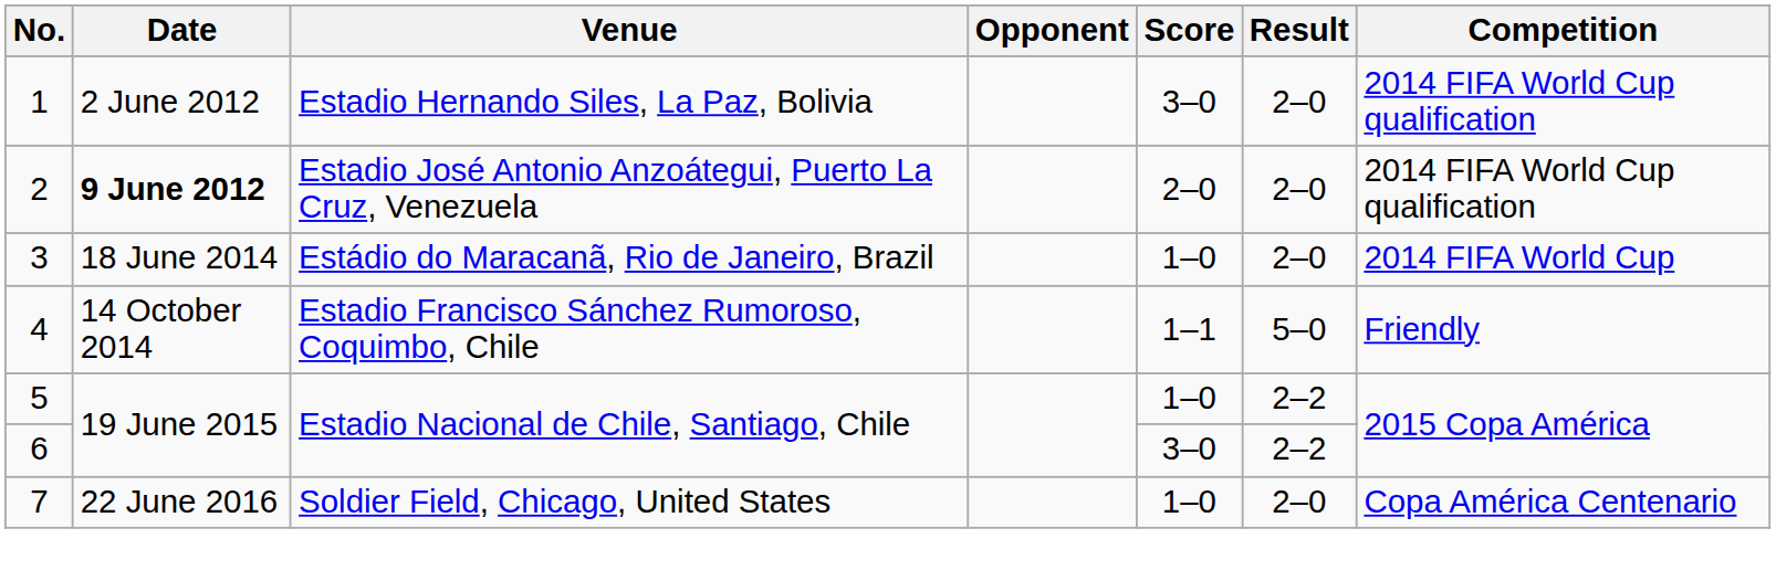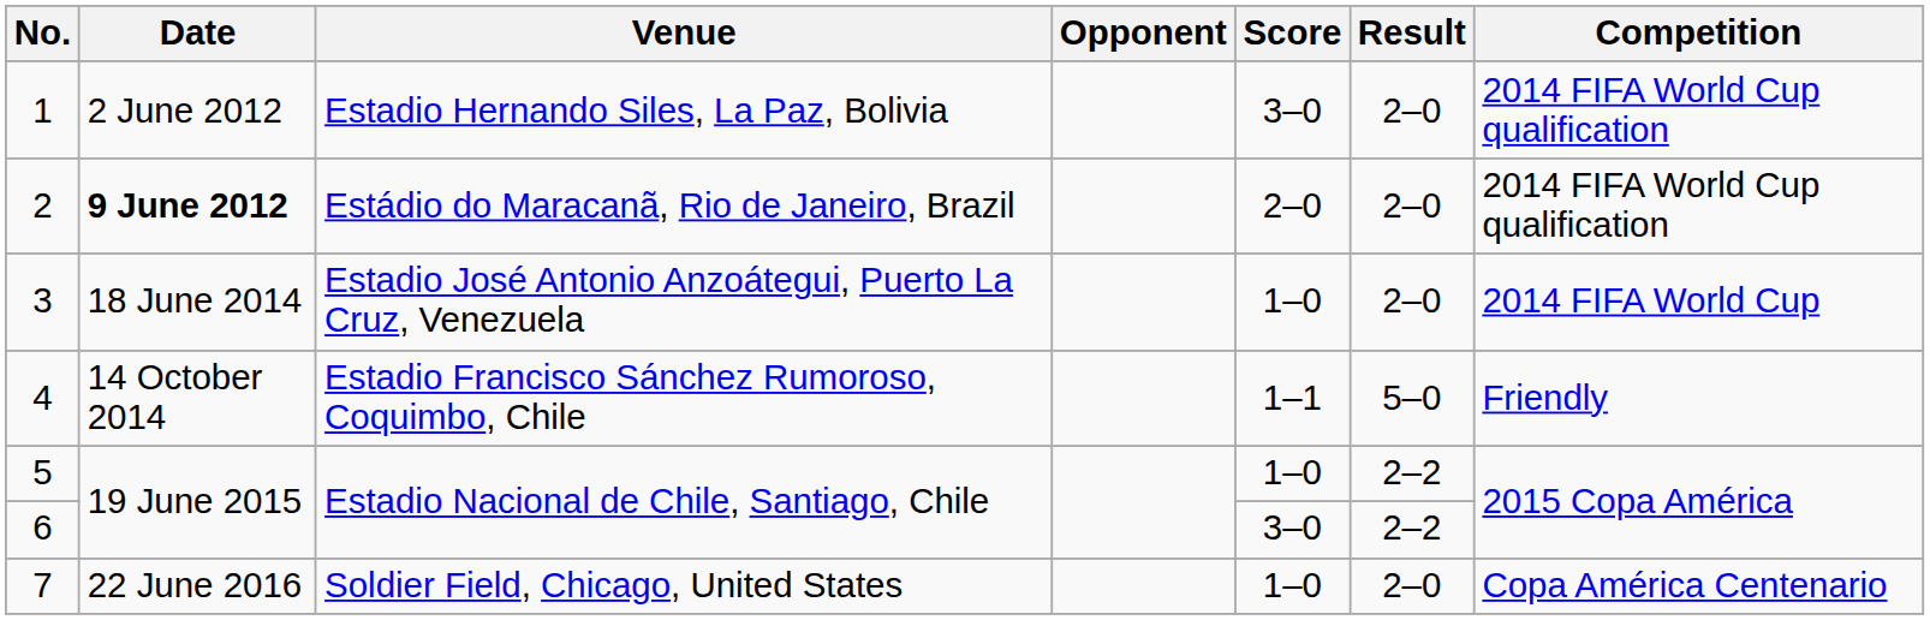 <table class="wikitable sortable">
 <tr>
 <th scope="col">No.</th>
 <th scope="col">Date</th>
 <th scope="col">Venue</th>
 <th scope="col">Opponent</th>
 <th scope="col">Score</th>
 <th scope="col">Result</th>
 <th scope="col">Competition</th>
 </tr>
 <tr>
 <td style="text-align:center">1</td>
 <td>2 June 2012</td>
 <td><a href='#'>Estadio Hernando Siles</a>, <a href='#'>La Paz</a>, Bolivia</td>
 <td></td>
 <td style="text-align:center">3–0</td>
 <td style="text-align:center">2–0</td>
 <td><a href='#'>2014 FIFA World Cup qualification</a></td>
 </tr>
 <tr>
 <td style="text-align:center">2</td>
 <td><strong>9 June 2012</strong></td>
-<td><a href='#'>Estadio José Antonio Anzoátegui</a>, <a href='#'>Puerto La Cruz</a>, Venezuela</td>
+<td><a href='#'>Estádio do Maracanã</a>, <a href='#'>Rio de Janeiro</a>, Brazil</td>
 <td></td>
 <td style="text-align:center">2–0</td>
 <td style="text-align:center">2–0</td>
 <td>2014 FIFA World Cup qualification</td>
 </tr>
 <tr>
 <td style="text-align:center">3</td>
 <td>18 June 2014</td>
-<td><a href='#'>Estádio do Maracanã</a>, <a href='#'>Rio de Janeiro</a>, Brazil</td>
+<td><a href='#'>Estadio José Antonio Anzoátegui</a>, <a href='#'>Puerto La Cruz</a>, Venezuela</td>
 <td></td>
 <td style="text-align:center">1–0</td>
 <td style="text-align:center">2–0</td>
 <td><a href='#'>2014 FIFA World Cup</a></td>
 </tr>
 <tr>
 <td style="text-align:center">4</td>
 <td>14 October 2014</td>
 <td><a href='#'>Estadio Francisco Sánchez Rumoroso</a>, <a href='#'>Coquimbo</a>, Chile</td>
 <td></td>
 <td style="text-align:center">1–1</td>
 <td style="text-align:center">5–0</td>
 <td><a href='#'>Friendly</a></td>
 </tr>
 <tr>
 <td style="text-align:center">5</td>
 <td rowspan="2">19 June 2015</td>
 <td rowspan="2"><a href='#'>Estadio Nacional de Chile</a>, <a href='#'>Santiago</a>, Chile</td>
 <td rowspan="2"></td>
 <td style="text-align:center">1–0</td>
 <td style="text-align:center">2–2</td>
 <td rowspan="2"><a href='#'>2015 Copa América</a></td>
 </tr>
 <tr>
 <td style="text-align:center">6</td>
 <td style="text-align:center">3–0</td>
 <td style="text-align:center">2–2</td>
 </tr>
 <tr>
 <td style="text-align:center">7</td>
 <td>22 June 2016</td>
 <td><a href='#'>Soldier Field</a>, <a href='#'>Chicago</a>, United States</td>
 <td rowspan="2"></td>
 <td style="text-align:center">1–0</td>
 <td style="text-align:center">2–0</td>
 <td><a href='#'>Copa América Centenario</a></td>
 </tr>
 </table>
